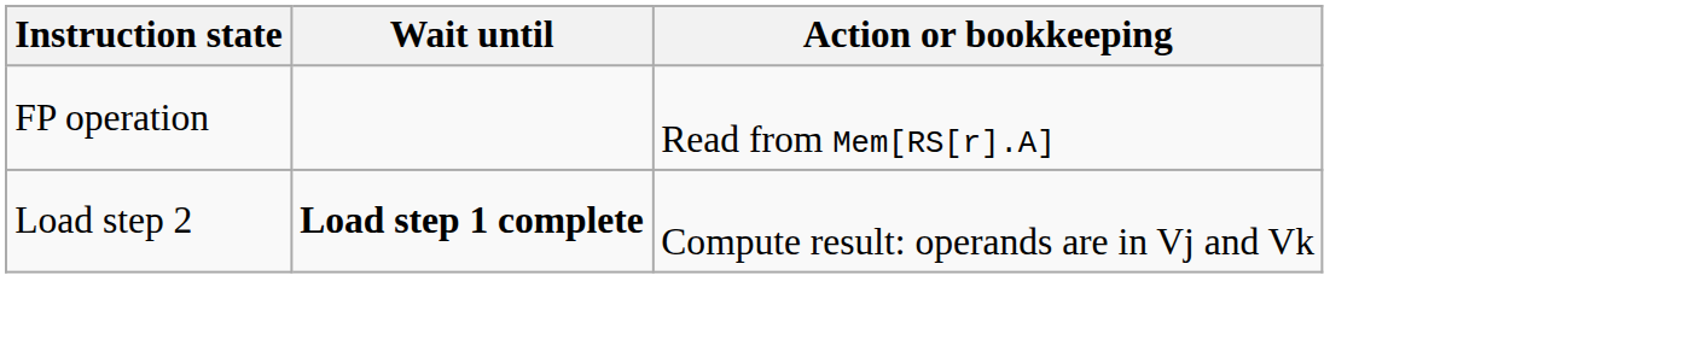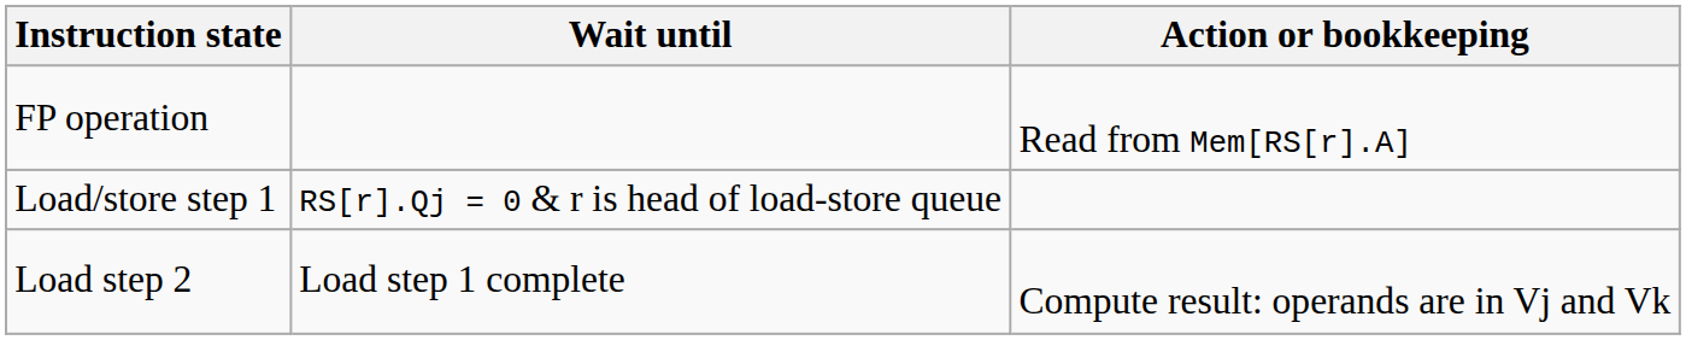 <table class="wikitable">
 <tr>
 <th>Instruction state</th>
 <th>Wait until</th>
 <th>Action or bookkeeping</th>
 </tr>
 <tr>
 <td>FP operation</td>
 <td></td>
 <td><br>Read from <code>Mem[RS[r].A]</code></td>
 </tr>
 <tr>
+<td>Load/store step 1</td>
+<td><code>RS[r].Qj = 0</code> & r is head of load-store queue</td>
+<td></td>
+</tr>
+<tr>
 <td>Load step 2</td>
-<td><strong>Load step 1 complete</strong></td>
+<td>Load step 1 complete</td>
 <td><br>Compute result: operands are in Vj and Vk</td>
 </tr>
 </table>
